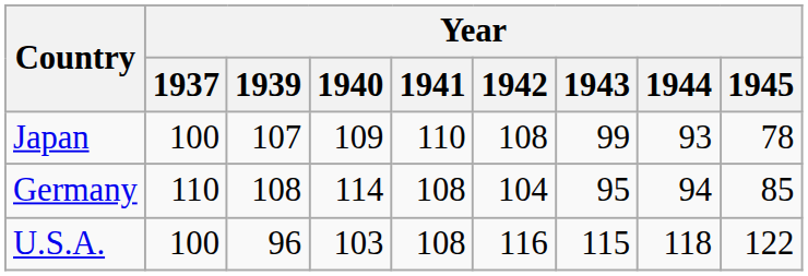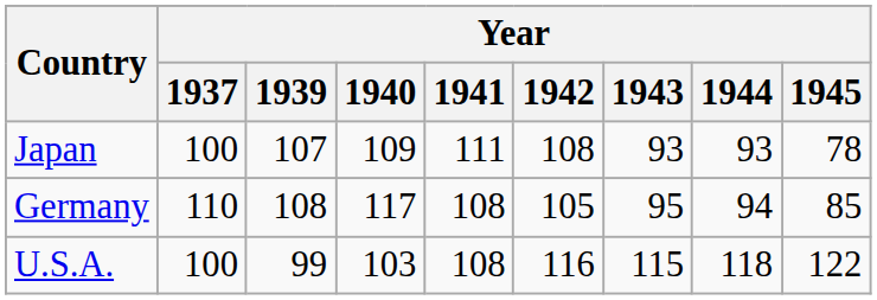 <table class="wikitable">
 <tr>
 <th rowspan="2">Country</th>
 <th colspan="8">Year</th>
 </tr>
 <tr>
 <th>1937</th>
 <th>1939</th>
 <th>1940</th>
 <th>1941</th>
 <th>1942</th>
 <th>1943</th>
 <th>1944</th>
 <th>1945</th>
 </tr>
 <tr style="text-align:right">
 <td align="left"> <a href='#'>Japan</a></td>
 <td>100</td>
 <td>107</td>
 <td>109</td>
-<td>110</td>
+<td>111</td>
 <td>108</td>
-<td>99</td>
+<td>93</td>
 <td>93</td>
 <td>78</td>
 </tr>
 <tr style="text-align:right">
 <td align="left"> <a href='#'>Germany</a></td>
 <td>110</td>
 <td>108</td>
-<td>114</td>
+<td>117</td>
 <td>108</td>
-<td>104</td>
+<td>105</td>
 <td>95</td>
 <td>94</td>
 <td>85</td>
 </tr>
 <tr style="text-align:right">
 <td align="left"> <a href='#'>U.S.A.</a></td>
 <td>100</td>
-<td>96</td>
+<td>99</td>
 <td>103</td>
 <td>108</td>
 <td>116</td>
 <td>115</td>
 <td>118</td>
 <td>122</td>
 </tr>
 </table>
